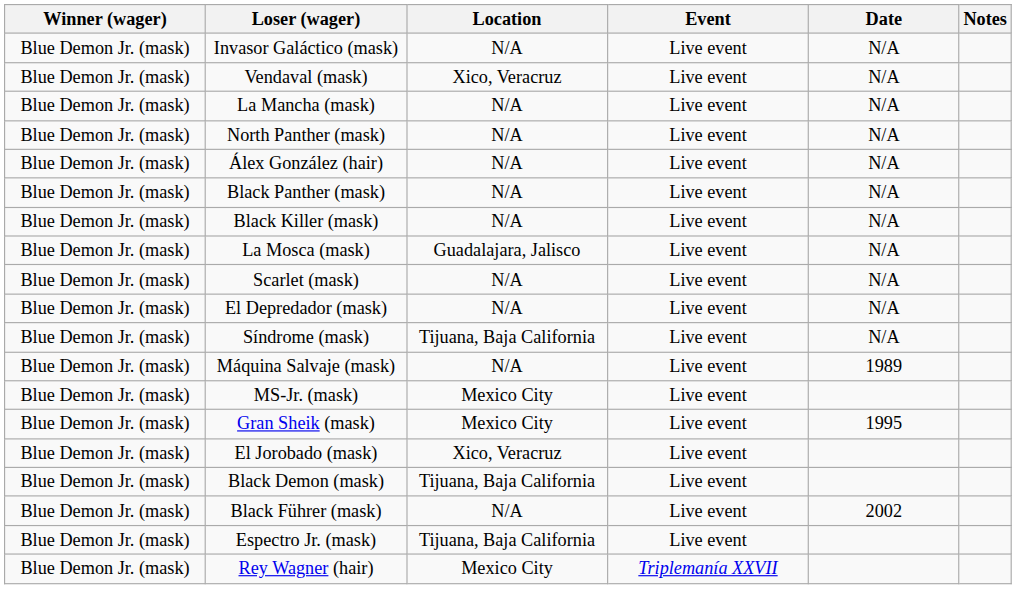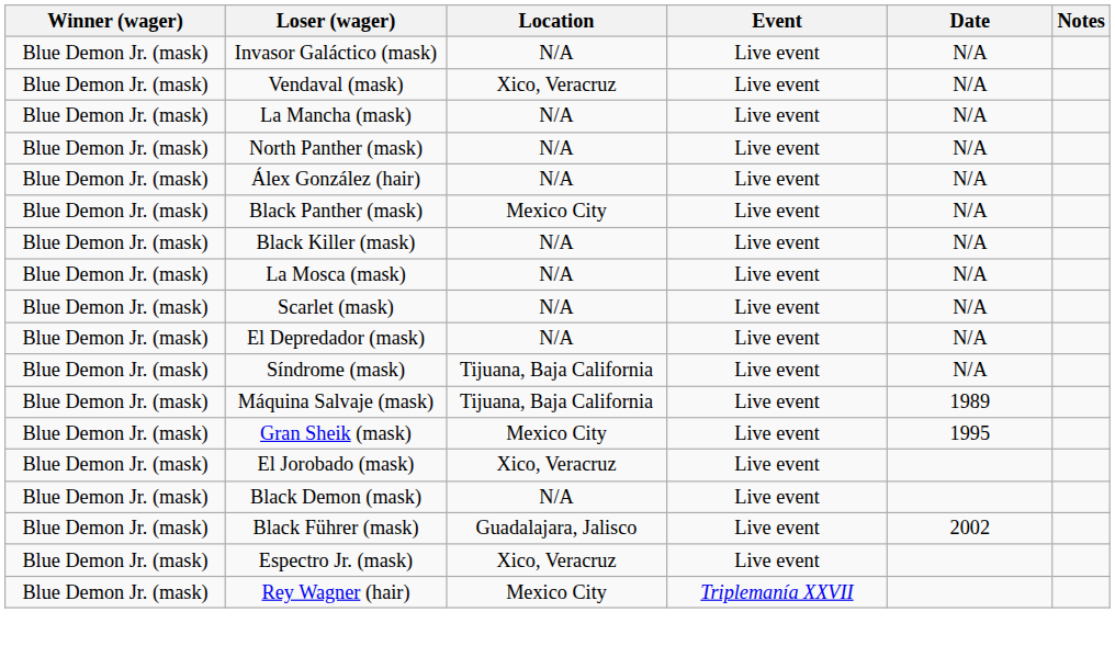 <table class="wikitable sortable" width=100%  style="text-align: center">
 <tr>
 <th width=20% scope="col">Winner (wager)</th>
 <th width=20% scope="col">Loser (wager)</th>
 <th width=20% scope="col">Location</th>
 <th width=20% scope="col">Event</th>
 <th width=15% scope="col">Date</th>
 <th class="unsortable" width=5% scope="col">Notes</th>
 </tr>
 <tr>
 <td>Blue Demon Jr. (mask)</td>
 <td>Invasor Galáctico (mask)</td>
 <td>N/A</td>
 <td>Live event</td>
 <td>N/A</td>
 <td></td>
 </tr>
 <tr>
 <td>Blue Demon Jr. (mask)</td>
 <td>Vendaval (mask)</td>
 <td>Xico, Veracruz</td>
 <td>Live event</td>
 <td>N/A</td>
 <td></td>
 </tr>
 <tr>
 <td>Blue Demon Jr. (mask)</td>
 <td>La Mancha (mask)</td>
 <td>N/A</td>
 <td>Live event</td>
 <td>N/A</td>
 <td> </td>
 </tr>
 <tr>
 <td>Blue Demon Jr. (mask)</td>
 <td>North Panther (mask)</td>
 <td>N/A</td>
 <td>Live event</td>
 <td>N/A</td>
 <td> </td>
 </tr>
 <tr>
 <td>Blue Demon Jr. (mask)</td>
 <td>Álex González (hair)</td>
 <td>N/A</td>
 <td>Live event</td>
 <td>N/A</td>
 <td> </td>
 </tr>
 <tr>
 <td>Blue Demon Jr. (mask)</td>
 <td>Black Panther (mask)</td>
-<td>N/A</td>
+<td>Mexico City</td>
 <td>Live event</td>
 <td>N/A</td>
 <td> </td>
 </tr>
 <tr>
 <td>Blue Demon Jr. (mask)</td>
 <td>Black Killer (mask)</td>
 <td>N/A</td>
 <td>Live event</td>
 <td>N/A</td>
 <td> </td>
 </tr>
 <tr>
 <td>Blue Demon Jr. (mask)</td>
 <td>La Mosca (mask)</td>
-<td>Guadalajara, Jalisco</td>
+<td>N/A</td>
 <td>Live event</td>
 <td>N/A</td>
 <td> </td>
 </tr>
 <tr>
 <td>Blue Demon Jr. (mask)</td>
 <td>Scarlet (mask)</td>
 <td>N/A</td>
 <td>Live event</td>
 <td>N/A</td>
 <td></td>
 </tr>
 <tr>
 <td>Blue Demon Jr. (mask)</td>
 <td>El Depredador (mask)</td>
 <td>N/A</td>
 <td>Live event</td>
 <td>N/A</td>
 <td></td>
 </tr>
 <tr>
 <td>Blue Demon Jr. (mask)</td>
 <td>Síndrome (mask)</td>
 <td>Tijuana, Baja California</td>
 <td>Live event</td>
 <td>N/A</td>
 <td> </td>
 </tr>
 <tr>
 <td>Blue Demon Jr. (mask)</td>
 <td>Máquina Salvaje (mask)</td>
-<td>N/A</td>
+<td>Tijuana, Baja California</td>
 <td>Live event</td>
 <td>1989</td>
 <td> </td>
-</tr>
-<tr>
-<td>Blue Demon Jr. (mask)</td>
-<td>MS-Jr. (mask)</td>
-<td>Mexico City</td>
-<td>Live event</td>
-<td></td>
-<td></td>
 </tr>
 <tr>
 <td>Blue Demon Jr. (mask)</td>
 <td><a href='#'>Gran Sheik</a> (mask)</td>
 <td>Mexico City</td>
 <td>Live event</td>
 <td>1995</td>
 <td> </td>
 </tr>
 <tr>
 <td>Blue Demon Jr. (mask)</td>
 <td>El Jorobado (mask)</td>
 <td>Xico, Veracruz</td>
 <td>Live event</td>
 <td></td>
 <td></td>
 </tr>
 <tr>
 <td>Blue Demon Jr. (mask)</td>
 <td>Black Demon (mask)</td>
-<td>Tijuana, Baja California</td>
+<td>N/A</td>
 <td>Live event</td>
 <td></td>
 <td></td>
 </tr>
 <tr>
 <td>Blue Demon Jr. (mask)</td>
 <td>Black Führer (mask)</td>
-<td>N/A</td>
+<td>Guadalajara, Jalisco</td>
 <td>Live event</td>
 <td>2002</td>
 <td> </td>
 </tr>
 <tr>
 <td>Blue Demon Jr. (mask)</td>
 <td>Espectro Jr. (mask)</td>
-<td>Tijuana, Baja California</td>
+<td>Xico, Veracruz</td>
 <td>Live event</td>
 <td></td>
 <td> </td>
 </tr>
 <tr>
 <td>Blue Demon Jr. (mask)</td>
 <td><a href='#'>Rey Wagner</a> (hair)</td>
 <td>Mexico City</td>
 <td><em><a href='#'>Triplemanía XXVII</a></em></td>
 <td></td>
 <td></td>
 </tr>
 </table>
